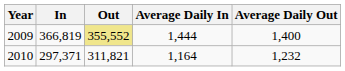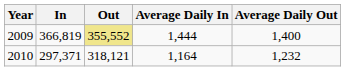 <table class="wikitable" style="text-align:center">
 <tr>
 <th>Year</th>
 <th>In</th>
 <th>Out</th>
 <th>Average Daily In</th>
 <th>Average Daily Out</th>
 </tr>
 <tr>
 <td>2009</td>
 <td>366,819</td>
 <td style="background: khaki;">355,552</td>
 <td>1,444</td>
 <td>1,400</td>
 </tr>
 <tr>
 <td>2010</td>
 <td>297,371</td>
-<td>311,821</td>
+<td>318,121</td>
 <td>1,164</td>
 <td>1,232</td>
 </tr>
 </table>
